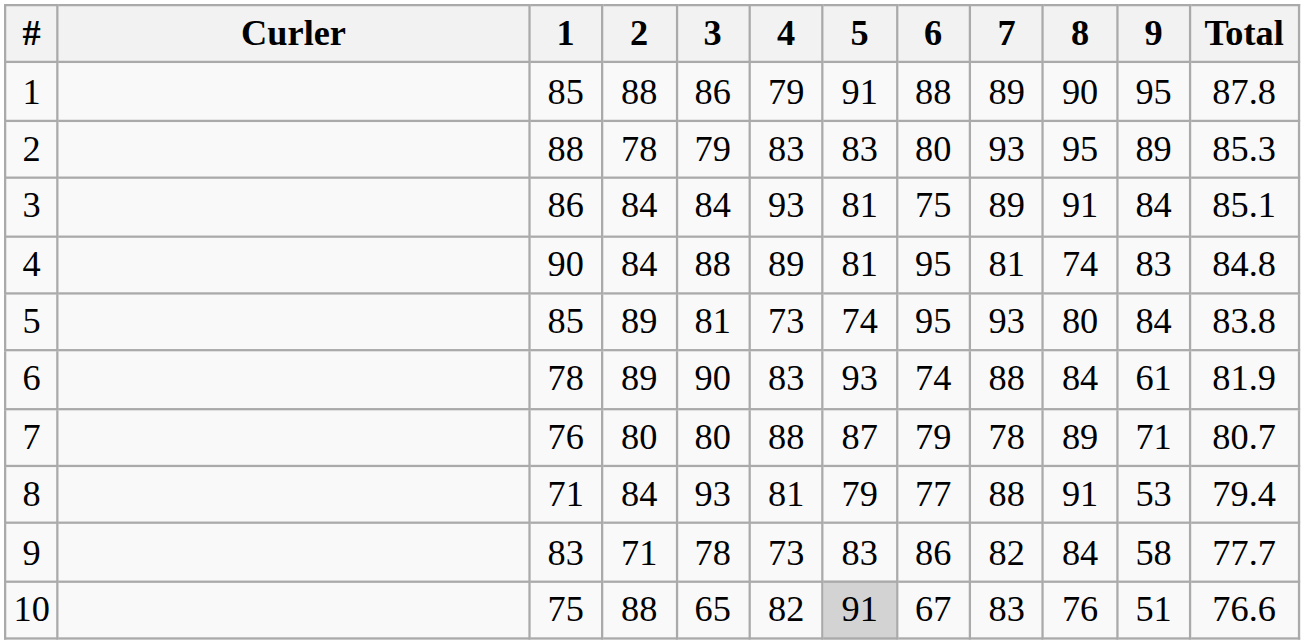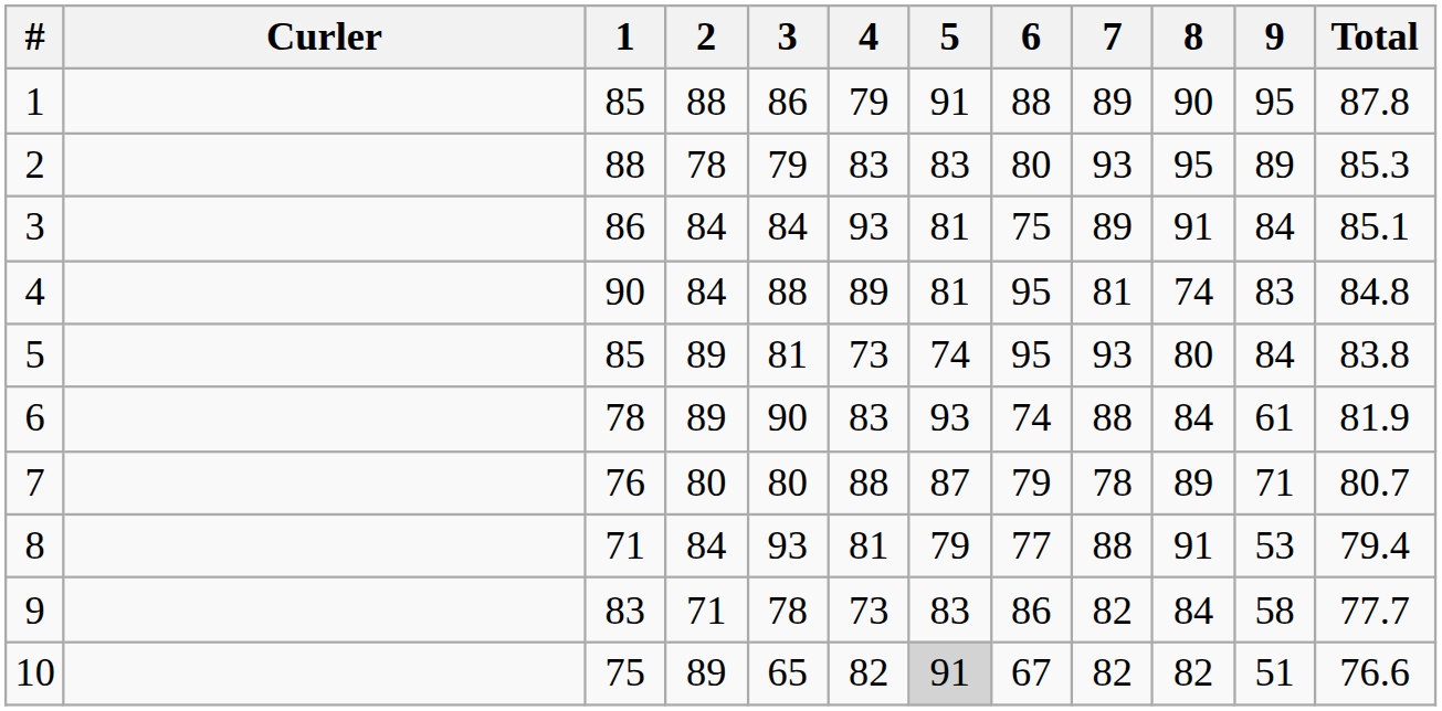 <table class="wikitable sortable" style="text-align:center">
 <tr>
 <th>#</th>
 <th width=200>Curler</th>
 <th width=25>1</th>
 <th width=25>2</th>
 <th width=25>3</th>
 <th width=25>4</th>
 <th width=25>5</th>
 <th width=25>6</th>
 <th width=25>7</th>
 <th width=25>8</th>
 <th width=25>9</th>
 <th width=40>Total</th>
 </tr>
 <tr>
 <td>1</td>
 <td align=left></td>
 <td>85</td>
 <td>88</td>
 <td>86</td>
 <td>79</td>
 <td>91</td>
 <td>88</td>
 <td>89</td>
 <td>90</td>
 <td>95</td>
 <td>87.8</td>
 </tr>
 <tr>
 <td>2</td>
 <td align=left></td>
 <td>88</td>
 <td>78</td>
 <td>79</td>
 <td>83</td>
 <td>83</td>
 <td>80</td>
 <td>93</td>
 <td>95</td>
 <td>89</td>
 <td>85.3</td>
 </tr>
 <tr>
 <td>3</td>
 <td align=left></td>
 <td>86</td>
 <td>84</td>
 <td>84</td>
 <td>93</td>
 <td>81</td>
 <td>75</td>
 <td>89</td>
 <td>91</td>
 <td>84</td>
 <td>85.1</td>
 </tr>
 <tr>
 <td>4</td>
 <td align=left></td>
 <td>90</td>
 <td>84</td>
 <td>88</td>
 <td>89</td>
 <td>81</td>
 <td>95</td>
 <td>81</td>
 <td>74</td>
 <td>83</td>
 <td>84.8</td>
 </tr>
 <tr>
 <td>5</td>
 <td align=left></td>
 <td>85</td>
 <td>89</td>
 <td>81</td>
 <td>73</td>
 <td>74</td>
 <td>95</td>
 <td>93</td>
 <td>80</td>
 <td>84</td>
 <td>83.8</td>
 </tr>
 <tr>
 <td>6</td>
 <td align=left></td>
 <td>78</td>
 <td>89</td>
 <td>90</td>
 <td>83</td>
 <td>93</td>
 <td>74</td>
 <td>88</td>
 <td>84</td>
 <td>61</td>
 <td>81.9</td>
 </tr>
 <tr>
 <td>7</td>
 <td align=left></td>
 <td>76</td>
 <td>80</td>
 <td>80</td>
 <td>88</td>
 <td>87</td>
 <td>79</td>
 <td>78</td>
 <td>89</td>
 <td>71</td>
 <td>80.7</td>
 </tr>
 <tr>
 <td>8</td>
 <td align=left></td>
 <td>71</td>
 <td>84</td>
 <td>93</td>
 <td>81</td>
 <td>79</td>
 <td>77</td>
 <td>88</td>
 <td>91</td>
 <td>53</td>
 <td>79.4</td>
 </tr>
 <tr>
 <td>9</td>
 <td align=left></td>
 <td>83</td>
 <td>71</td>
 <td>78</td>
 <td>73</td>
 <td>83</td>
 <td>86</td>
 <td>82</td>
 <td>84</td>
 <td>58</td>
 <td>77.7</td>
 </tr>
 <tr>
 <td>10</td>
 <td align=left></td>
 <td>75</td>
-<td>88</td>
+<td>89</td>
 <td>65</td>
 <td>82</td>
 <td style="background: lightgrey;">91</td>
 <td>67</td>
-<td>83</td>
-<td>76</td>
+<td>82</td>
+<td>82</td>
 <td>51</td>
 <td>76.6</td>
 </tr>
 </table>
